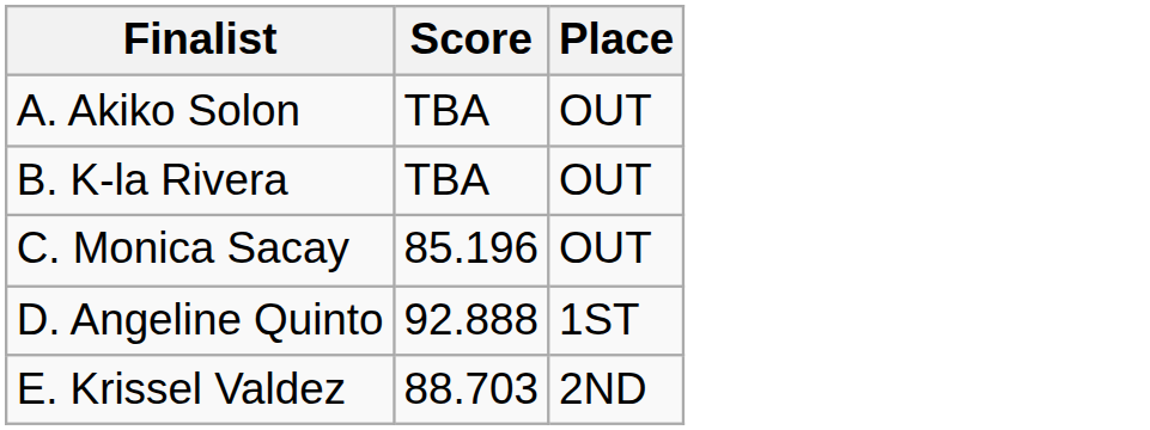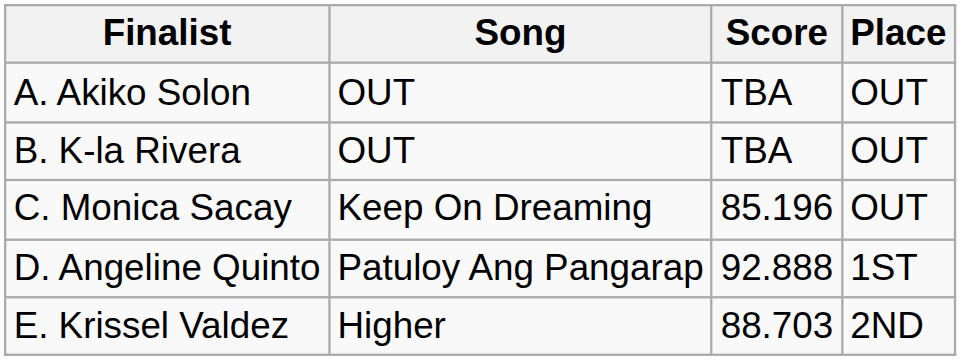 <table class="wikitable">
 <tr>
 <th>Finalist</th>
+<th>Song</th>
 <th>Score</th>
 <th>Place</th>
 </tr>
 <tr>
 <td>A. Akiko Solon</td>
+<td>OUT</td>
 <td>TBA</td>
 <td>OUT</td>
 </tr>
 <tr>
 <td>B. K-la Rivera</td>
+<td>OUT</td>
 <td>TBA</td>
 <td>OUT</td>
 </tr>
 <tr>
 <td>C. Monica Sacay</td>
+<td>Keep On Dreaming</td>
 <td>85.196</td>
 <td>OUT</td>
 </tr>
 <tr>
 <td>D. Angeline Quinto</td>
+<td>Patuloy Ang Pangarap</td>
 <td>92.888</td>
 <td>1ST</td>
 </tr>
 <tr>
 <td>E. Krissel Valdez</td>
+<td>Higher</td>
 <td>88.703</td>
 <td>2ND</td>
 </tr>
 </table>
